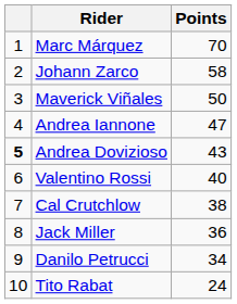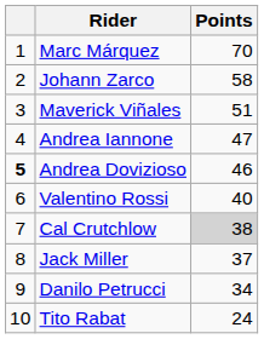 <table class="wikitable" style="font-size: 95%;">
 <tr>
 <th></th>
 <th>Rider</th>
 <th>Points</th>
 </tr>
 <tr>
 <td align=center>1</td>
 <td> <a href='#'>Marc Márquez</a></td>
 <td align=right>70</td>
 </tr>
 <tr>
 <td align=center>2</td>
 <td> <a href='#'>Johann Zarco</a></td>
 <td align=right>58</td>
 </tr>
 <tr>
 <td align=center>3</td>
 <td> <a href='#'>Maverick Viñales</a></td>
-<td align=right>50</td>
+<td align=right>51</td>
 </tr>
 <tr>
 <td align=center>4</td>
 <td> <a href='#'>Andrea Iannone</a></td>
 <td align=right>47</td>
 </tr>
 <tr>
 <td align=center><strong>5</strong></td>
 <td> <a href='#'>Andrea Dovizioso</a></td>
-<td align=right>43</td>
+<td align=right>46</td>
 </tr>
 <tr>
 <td align=center>6</td>
 <td> <a href='#'>Valentino Rossi</a></td>
 <td align=right>40</td>
 </tr>
 <tr>
 <td align=center>7</td>
 <td> <a href='#'>Cal Crutchlow</a></td>
-<td align=right>38</td>
+<td align=right style="background: lightgrey;">38</td>
 </tr>
 <tr>
 <td align=center>8</td>
 <td> <a href='#'>Jack Miller</a></td>
-<td align=right>36</td>
+<td align=right>37</td>
 </tr>
 <tr>
 <td align=center>9</td>
 <td> <a href='#'>Danilo Petrucci</a></td>
 <td align=right>34</td>
 </tr>
 <tr>
 <td align=center>10</td>
 <td> <a href='#'>Tito Rabat</a></td>
 <td align=right>24</td>
 </tr>
 </table>
